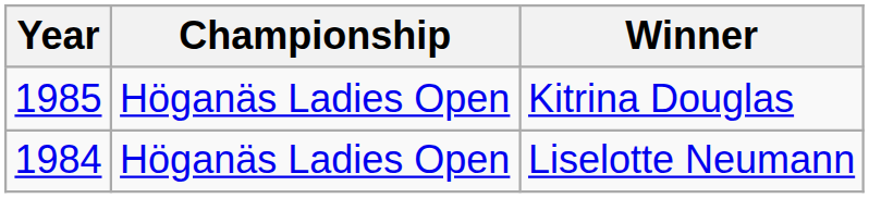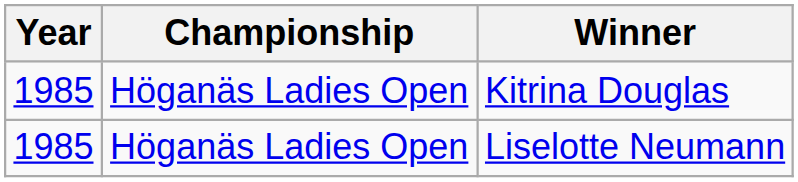 <table class="sortable wikitable">
 <tr>
 <th>Year</th>
 <th>Championship</th>
 <th>Winner</th>
 </tr>
 <tr>
 <td align=center><a href='#'>1985</a></td>
 <td><a href='#'>Höganäs Ladies Open</a></td>
 <td> <a href='#'>Kitrina Douglas</a></td>
 </tr>
 <tr>
-<td align=center><a href='#'>1984</a></td>
+<td align=center><a href='#'>1985</a></td>
 <td><a href='#'>Höganäs Ladies Open</a></td>
 <td> <a href='#'>Liselotte Neumann</a></td>
 </tr>
 </table>
